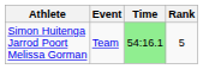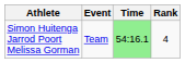 <table class="wikitable" style="font-size:90%;">
 <tr>
 <th>Athlete</th>
 <th>Event</th>
 <th>Time</th>
 <th>Rank</th>
 </tr>
 <tr align=center>
 <td align=left><a href='#'>Simon Huitenga</a><br><a href='#'>Jarrod Poort</a><br><a href='#'>Melissa Gorman</a></td>
 <td align=left><a href='#'>Team</a></td>
 <td style="background: lightgreen;">54:16.1</td>
-<td>5</td>
+<td>4</td>
 </tr>
 </table>
